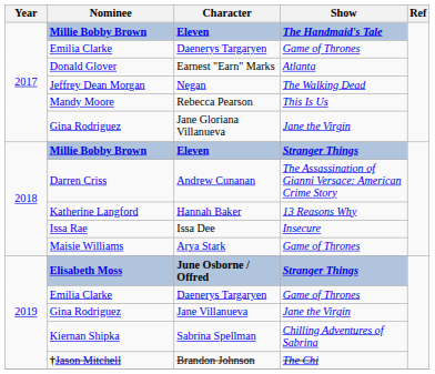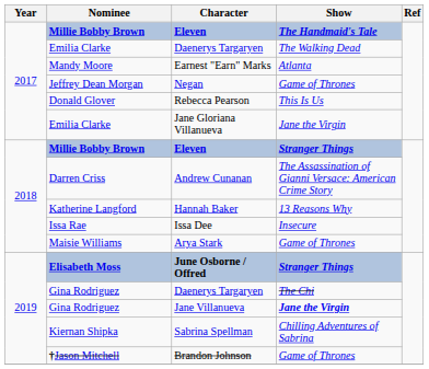 <table class="wikitable">
 <tr>
 <th width="10%">Year</th>
 <th width="30%">Nominee</th>
 <th width="25%">Character</th>
 <th width="30%">Show</th>
 <th width="5%">Ref</th>
 </tr>
 <tr>
 <td rowspan="6" align="center"><a href='#'>2017</a></td>
 <td style="background:#B0C4DE;"><strong><a href='#'>Millie Bobby Brown</a></strong></td>
 <td style="background:#B0C4DE;"><strong><a href='#'>Eleven</a></strong></td>
 <td style="background:#B0C4DE;"><strong><em><a href='#'>The Handmaid's Tale</a></em></strong></td>
 <td rowspan="6" align="center"></td>
 </tr>
 <tr>
 <td><a href='#'>Emilia Clarke</a></td>
 <td><a href='#'>Daenerys Targaryen</a></td>
-<td><em><a href='#'>Game of Thrones</a></em></td>
+<td><em><a href='#'>The Walking Dead</a></em></td>
 </tr>
 <tr>
-<td><a href='#'>Donald Glover</a></td>
+<td><a href='#'>Mandy Moore</a></td>
 <td>Earnest "Earn" Marks</td>
 <td><em><a href='#'>Atlanta</a></em></td>
 </tr>
 <tr>
 <td><a href='#'>Jeffrey Dean Morgan</a></td>
 <td><a href='#'>Negan</a></td>
-<td><em><a href='#'>The Walking Dead</a></em></td>
+<td><em><a href='#'>Game of Thrones</a></em></td>
 </tr>
 <tr>
-<td><a href='#'>Mandy Moore</a></td>
+<td><a href='#'>Donald Glover</a></td>
 <td>Rebecca Pearson</td>
 <td><em><a href='#'>This Is Us</a></em></td>
 </tr>
 <tr>
-<td><a href='#'>Gina Rodriguez</a></td>
+<td><a href='#'>Emilia Clarke</a></td>
 <td>Jane Gloriana Villanueva</td>
 <td><em><a href='#'>Jane the Virgin</a></em></td>
 </tr>
 <tr>
 <td rowspan="5" align="center"><a href='#'>2018</a></td>
 <td style="background:#B0C4DE;"><strong><a href='#'>Millie Bobby Brown</a></strong></td>
 <td style="background:#B0C4DE;"><strong><a href='#'>Eleven</a></strong></td>
 <td style="background:#B0C4DE;"><strong><em><a href='#'>Stranger Things</a></em></strong></td>
 <td rowspan="5" align="center"></td>
 </tr>
 <tr>
 <td><a href='#'>Darren Criss</a></td>
 <td><a href='#'>Andrew Cunanan</a></td>
 <td><em><a href='#'>The Assassination of Gianni Versace: American Crime Story</a></em></td>
 </tr>
 <tr>
 <td><a href='#'>Katherine Langford</a></td>
 <td><a href='#'>Hannah Baker</a></td>
 <td><em><a href='#'>13 Reasons Why</a></em></td>
 </tr>
 <tr>
 <td><a href='#'>Issa Rae</a></td>
 <td>Issa Dee</td>
 <td><em><a href='#'>Insecure</a></em></td>
 </tr>
 <tr>
 <td><a href='#'>Maisie Williams</a></td>
 <td><a href='#'>Arya Stark</a></td>
 <td><em><a href='#'>Game of Thrones</a></em></td>
 </tr>
 <tr>
 <td rowspan="5" align="center"><a href='#'>2019</a></td>
 <td style="background:#B0C4DE;"><strong><a href='#'>Elisabeth Moss</a></strong></td>
 <td style="background:#B0C4DE;"><strong>June Osborne / Offred</strong></td>
 <td style="background:#B0C4DE;"><strong><em><a href='#'>Stranger Things</a></em></strong></td>
 <td rowspan="5" align="center"></td>
 </tr>
 <tr>
-<td><a href='#'>Emilia Clarke</a></td>
+<td><a href='#'>Gina Rodriguez</a></td>
 <td><a href='#'>Daenerys Targaryen</a></td>
-<td><em><a href='#'>Game of Thrones</a></em></td>
+<td><s><em><a href='#'>The Chi</a></em></s></td>
 </tr>
 <tr>
 <td><a href='#'>Gina Rodriguez</a></td>
 <td><a href='#'>Jane Villanueva</a></td>
-<td><em><a href='#'>Jane the Virgin</a></em></td>
+<td><strong><em><a href='#'>Jane the Virgin</a></em></strong></td>
 </tr>
 <tr>
 <td><a href='#'>Kiernan Shipka</a></td>
 <td><a href='#'>Sabrina Spellman</a></td>
 <td><em><a href='#'>Chilling Adventures of Sabrina</a></em></td>
 </tr>
 <tr>
 <td><strong>†</strong><s><a href='#'>Jason Mitchell</a></s></td>
 <td><s>Brandon Johnson</s></td>
-<td><s><em><a href='#'>The Chi</a></em></s></td>
+<td><em><a href='#'>Game of Thrones</a></em></td>
 </tr>
 <tr>
 </tr>
 </table>
